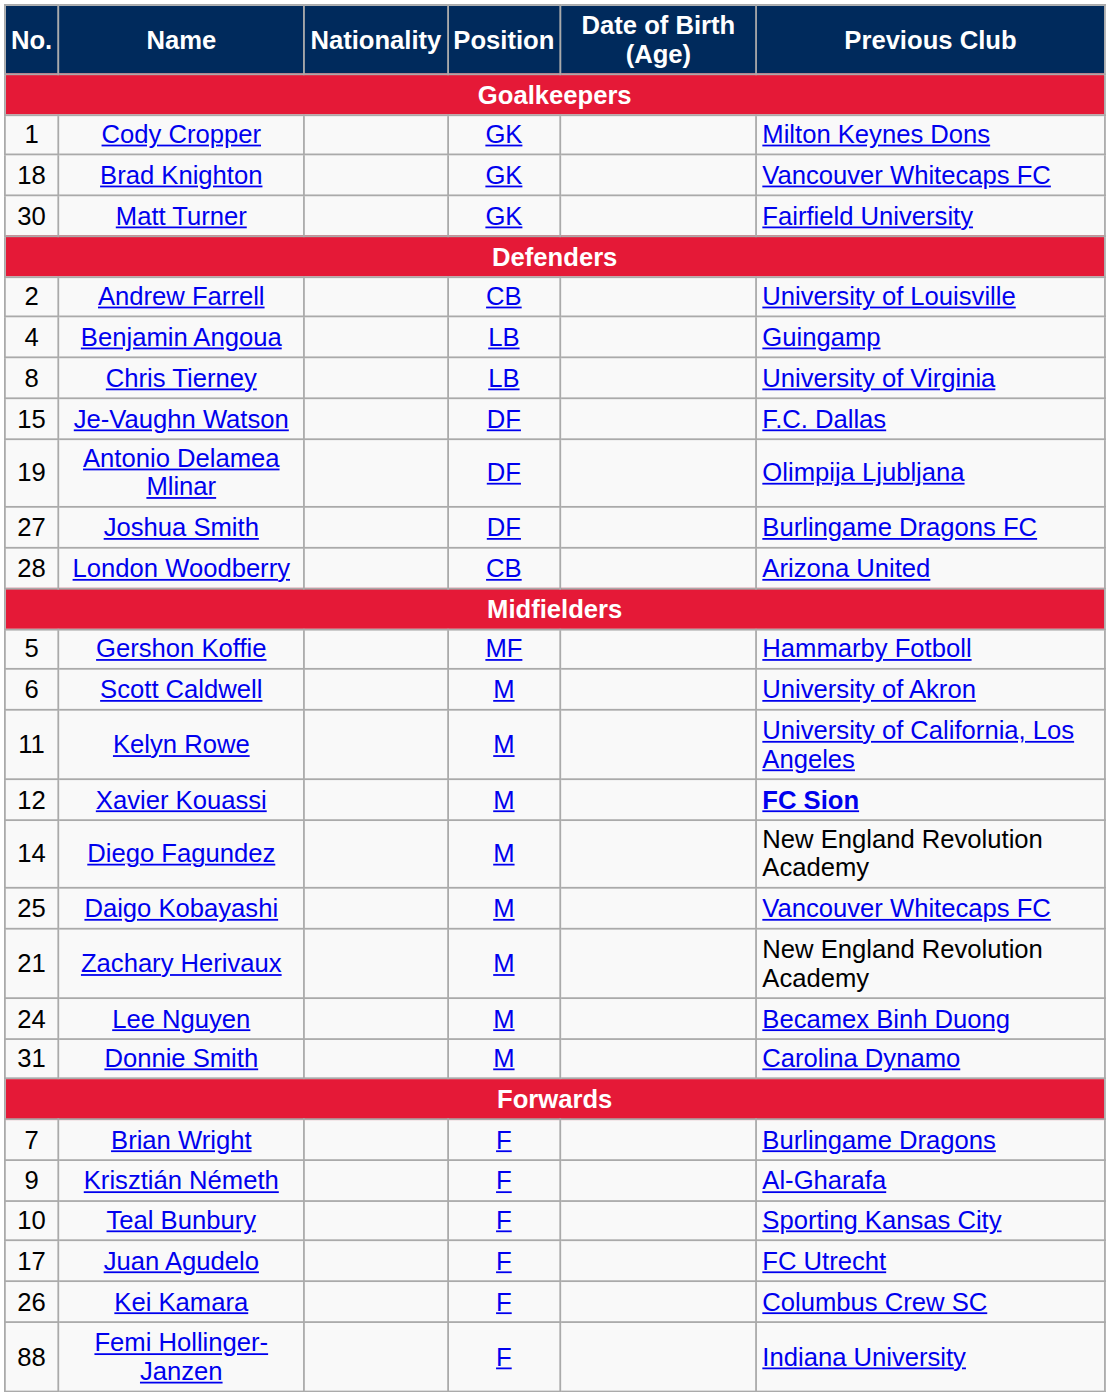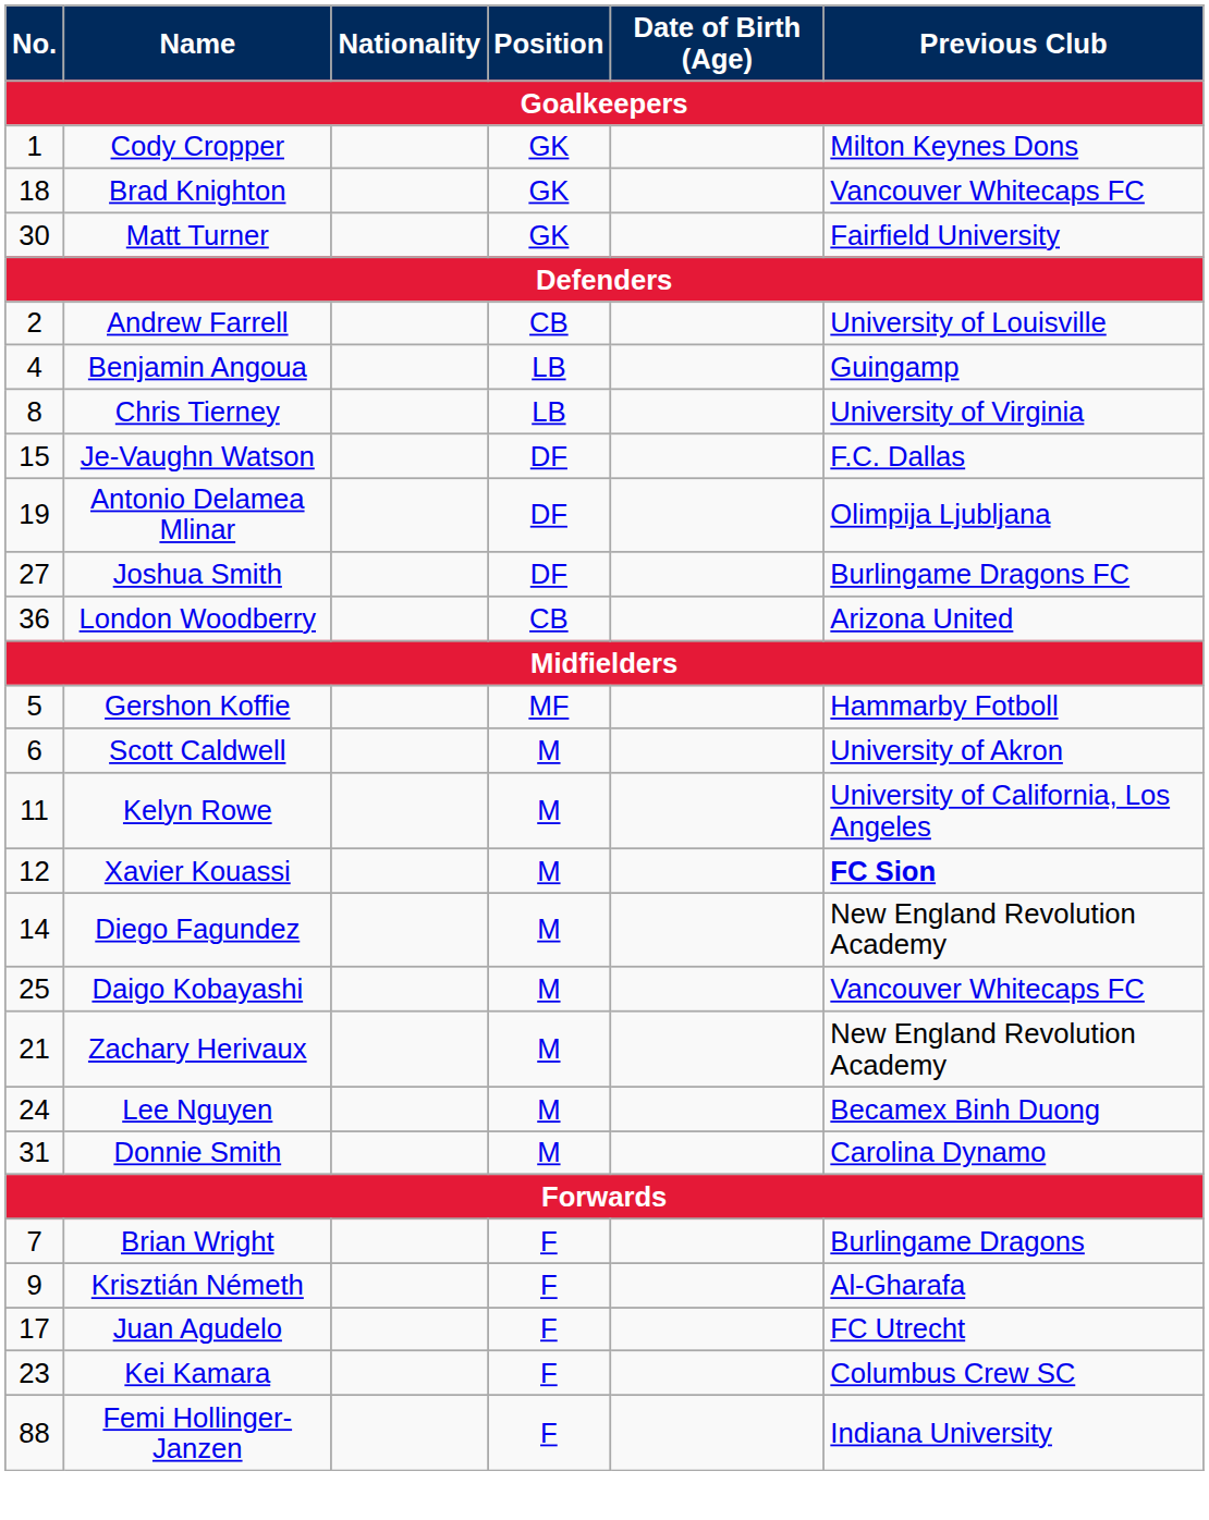 <table class="wikitable" style="text-align:center; font-size:90%; width:70%;">
 <tr>
 <th style="background:#002A5C; color:white; text-align:center;">No.</th>
 <th style="background:#002A5C; color:white; text-align:center;">Name</th>
 <th style="background:#002A5C; width:5%;color:white; text-align:center;">Nationality</th>
 <th style="background:#002A5C; color:white; text-align:center;">Position</th>
 <th style="background:#002A5C; color:white; text-align:center;">Date of Birth (Age)</th>
 <th style="background:#002A5C; color:white; text-align:center;">Previous Club</th>
 </tr>
 <tr>
 <th colspan="6" style="background:#E51937; color:white; text-align:center;">Goalkeepers</th>
 </tr>
 <tr>
 <td>1</td>
 <td><a href='#'>Cody Cropper</a></td>
 <td></td>
 <td><a href='#'>GK</a></td>
 <td></td>
 <td align=left> <a href='#'>Milton Keynes Dons</a></td>
 </tr>
 <tr>
 <td>18</td>
 <td><a href='#'>Brad Knighton</a></td>
 <td></td>
 <td><a href='#'>GK</a></td>
 <td></td>
 <td align=left> <a href='#'>Vancouver Whitecaps FC</a></td>
 </tr>
 <tr>
 <td>30</td>
 <td><a href='#'>Matt Turner</a></td>
 <td></td>
 <td><a href='#'>GK</a></td>
 <td></td>
 <td align=left> <a href='#'>Fairfield University</a></td>
 </tr>
 <tr>
 <th colspan="6" style="background:#E51937; color:white; text-align:center;">Defenders</th>
 </tr>
 <tr>
 <td>2</td>
 <td><a href='#'>Andrew Farrell</a></td>
 <td></td>
 <td><a href='#'>CB</a></td>
 <td></td>
 <td align=left> <a href='#'>University of Louisville</a></td>
 </tr>
 <tr>
 <td>4</td>
 <td><a href='#'>Benjamin Angoua</a></td>
 <td></td>
 <td><a href='#'>LB</a></td>
 <td></td>
 <td align=left> <a href='#'>Guingamp</a></td>
 </tr>
 <tr>
 <td>8</td>
 <td><a href='#'>Chris Tierney</a></td>
 <td></td>
 <td><a href='#'>LB</a></td>
 <td></td>
 <td align=left> <a href='#'>University of Virginia</a></td>
 </tr>
 <tr>
 <td>15</td>
 <td><a href='#'>Je-Vaughn Watson</a></td>
 <td></td>
 <td><a href='#'>DF</a></td>
 <td></td>
 <td align=left> <a href='#'>F.C. Dallas</a></td>
 </tr>
 <tr>
 <td>19</td>
 <td><a href='#'>Antonio Delamea Mlinar</a></td>
 <td></td>
 <td><a href='#'>DF</a></td>
 <td></td>
 <td align=left> <a href='#'>Olimpija Ljubljana</a></td>
 </tr>
 <tr>
 <td>27</td>
 <td><a href='#'>Joshua Smith</a></td>
 <td></td>
 <td><a href='#'>DF</a></td>
 <td></td>
 <td align=left> <a href='#'>Burlingame Dragons FC</a></td>
 </tr>
 <tr>
-<td>28</td>
+<td>36</td>
 <td><a href='#'>London Woodberry</a></td>
 <td></td>
 <td><a href='#'>CB</a></td>
 <td></td>
 <td align=left> <a href='#'>Arizona United</a></td>
 </tr>
 <tr>
 <th colspan="6" style="background:#E51937; color:white; text-align:center;">Midfielders</th>
 </tr>
 <tr>
 <td>5</td>
 <td><a href='#'>Gershon Koffie</a></td>
 <td></td>
 <td><a href='#'>MF</a></td>
 <td></td>
 <td align=left> <a href='#'>Hammarby Fotboll</a></td>
 </tr>
 <tr>
 <td>6</td>
 <td><a href='#'>Scott Caldwell</a></td>
 <td></td>
 <td><a href='#'>M</a></td>
 <td></td>
 <td align=left> <a href='#'>University of Akron</a></td>
 </tr>
 <tr>
 <td>11</td>
 <td><a href='#'>Kelyn Rowe</a></td>
 <td></td>
 <td><a href='#'>M</a></td>
 <td></td>
 <td align=left> <a href='#'>University of California, Los Angeles</a></td>
 </tr>
 <tr>
 <td>12</td>
 <td><a href='#'>Xavier Kouassi</a></td>
 <td></td>
 <td><a href='#'>M</a></td>
 <td></td>
 <td align=left><strong> <a href='#'>FC Sion</a></strong></td>
 </tr>
 <tr>
 <td>14</td>
 <td><a href='#'>Diego Fagundez</a></td>
 <td></td>
 <td><a href='#'>M</a></td>
 <td></td>
 <td align=left> New England Revolution Academy</td>
 </tr>
 <tr>
 <td>25</td>
 <td><a href='#'>Daigo Kobayashi</a></td>
 <td></td>
 <td><a href='#'>M</a></td>
 <td></td>
 <td align=left> <a href='#'>Vancouver Whitecaps FC</a></td>
 </tr>
 <tr>
 <td>21</td>
 <td><a href='#'>Zachary Herivaux</a></td>
 <td></td>
 <td><a href='#'>M</a></td>
 <td></td>
 <td align=left> New England Revolution Academy</td>
 </tr>
 <tr>
 <td>24</td>
 <td><a href='#'>Lee Nguyen</a></td>
 <td></td>
 <td><a href='#'>M</a></td>
 <td></td>
 <td align=left> <a href='#'>Becamex Binh Duong</a></td>
 </tr>
 <tr>
 <td>31</td>
 <td><a href='#'>Donnie Smith</a></td>
 <td></td>
 <td><a href='#'>M</a></td>
 <td></td>
 <td align=left> <a href='#'>Carolina Dynamo</a></td>
 </tr>
 <tr>
 <th colspan="6" style="background:#E51937; color:white; text-align:center;">Forwards</th>
 </tr>
 <tr>
 <td>7</td>
 <td><a href='#'>Brian Wright</a></td>
 <td></td>
 <td><a href='#'>F</a></td>
 <td></td>
 <td align=left> <a href='#'>Burlingame Dragons</a></td>
 </tr>
 <tr>
 <td>9</td>
 <td><a href='#'>Krisztián Németh</a></td>
 <td></td>
 <td><a href='#'>F</a></td>
 <td></td>
 <td align=left> <a href='#'>Al-Gharafa</a></td>
 </tr>
 <tr>
-<td>10</td>
-<td><a href='#'>Teal Bunbury</a></td>
-<td></td>
-<td><a href='#'>F</a></td>
-<td></td>
-<td align=left> <a href='#'>Sporting Kansas City</a></td>
-</tr>
-<tr>
 <td>17</td>
 <td><a href='#'>Juan Agudelo</a></td>
 <td></td>
 <td><a href='#'>F</a></td>
 <td></td>
 <td align=left> <a href='#'>FC Utrecht</a></td>
 </tr>
 <tr>
-<td>26</td>
+<td>23</td>
 <td><a href='#'>Kei Kamara</a></td>
 <td></td>
 <td><a href='#'>F</a></td>
 <td></td>
 <td align=left> <a href='#'>Columbus Crew SC</a></td>
 </tr>
 <tr>
 <td>88</td>
 <td><a href='#'>Femi Hollinger-Janzen</a></td>
 <td></td>
 <td><a href='#'>F</a></td>
 <td></td>
 <td align=left> <a href='#'>Indiana University</a></td>
 </tr>
 </table>
